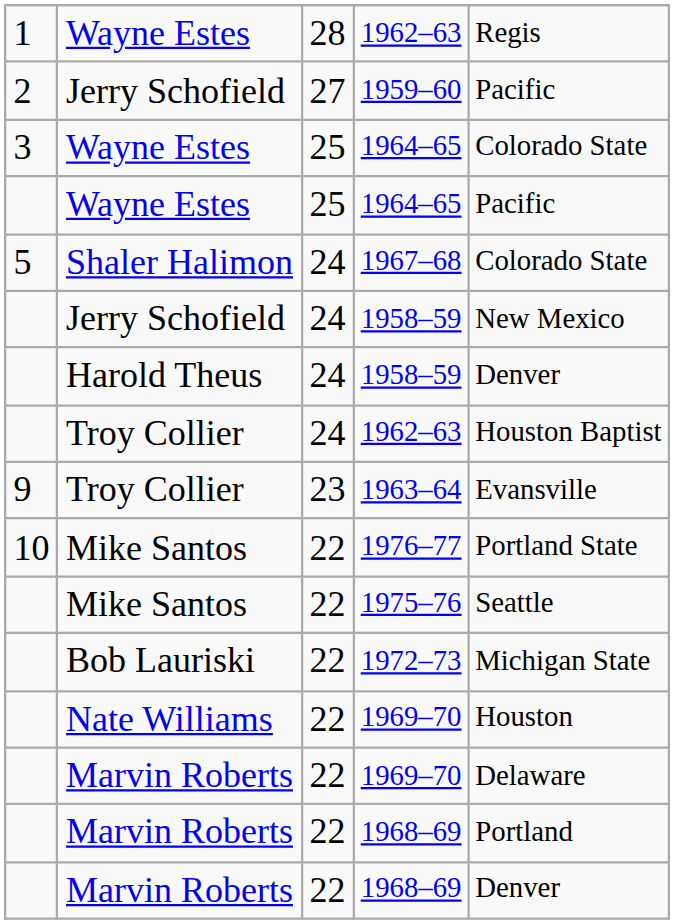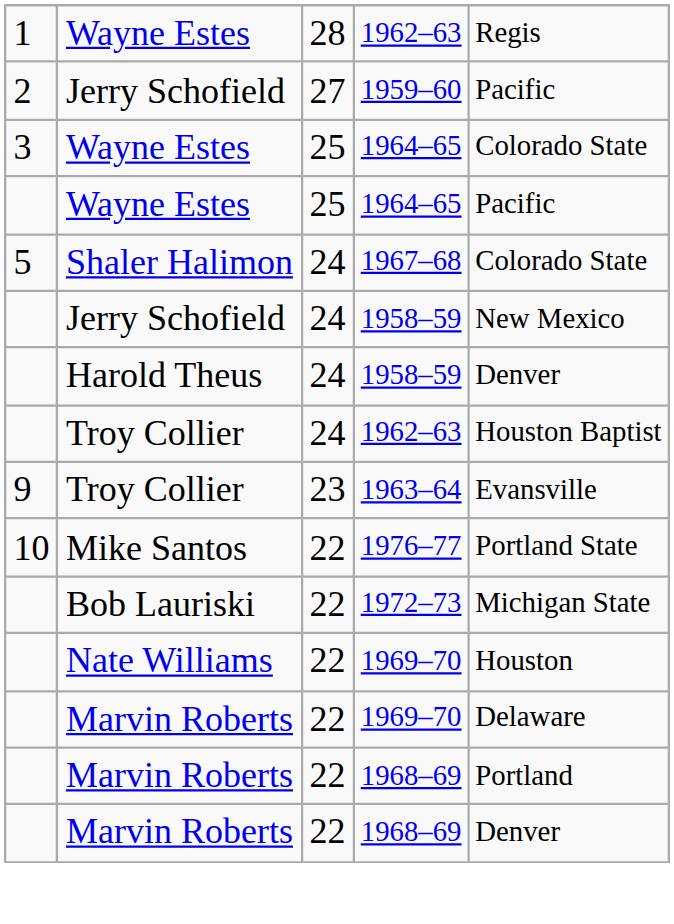 <table class="wikitable">
 <tr>
 </tr>
 <tr>
 <td>1</td>
 <td><a href='#'>Wayne Estes</a></td>
 <td>28</td>
 <td style="font-size:80%;"><a href='#'>1962–63</a></td>
 <td style="font-size:80%;">Regis</td>
 </tr>
 <tr>
 <td>2</td>
 <td>Jerry Schofield</td>
 <td>27</td>
 <td style="font-size:80%;"><a href='#'>1959–60</a></td>
 <td style="font-size:80%;">Pacific</td>
 </tr>
 <tr>
 <td>3</td>
 <td><a href='#'>Wayne Estes</a></td>
 <td>25</td>
 <td style="font-size:80%;"><a href='#'>1964–65</a></td>
 <td style="font-size:80%;">Colorado State</td>
 </tr>
 <tr>
 <td></td>
 <td><a href='#'>Wayne Estes</a></td>
 <td>25</td>
 <td style="font-size:80%;"><a href='#'>1964–65</a></td>
 <td style="font-size:80%;">Pacific</td>
 </tr>
 <tr>
 <td>5</td>
 <td><a href='#'>Shaler Halimon</a></td>
 <td>24</td>
 <td style="font-size:80%;"><a href='#'>1967–68</a></td>
 <td style="font-size:80%;">Colorado State</td>
 </tr>
 <tr>
 <td></td>
 <td>Jerry Schofield</td>
 <td>24</td>
 <td style="font-size:80%;"><a href='#'>1958–59</a></td>
 <td style="font-size:80%;">New Mexico</td>
 </tr>
 <tr>
 <td></td>
 <td>Harold Theus</td>
 <td>24</td>
 <td style="font-size:80%;"><a href='#'>1958–59</a></td>
 <td style="font-size:80%;">Denver</td>
 </tr>
 <tr>
 <td></td>
 <td>Troy Collier</td>
 <td>24</td>
 <td style="font-size:80%;"><a href='#'>1962–63</a></td>
 <td style="font-size:80%;">Houston Baptist</td>
 </tr>
 <tr>
 <td>9</td>
 <td>Troy Collier</td>
 <td>23</td>
 <td style="font-size:80%;"><a href='#'>1963–64</a></td>
 <td style="font-size:80%;">Evansville</td>
 </tr>
 <tr>
 <td>10</td>
 <td>Mike Santos</td>
 <td>22</td>
 <td style="font-size:80%;"><a href='#'>1976–77</a></td>
 <td style="font-size:80%;">Portland State</td>
 </tr>
 <tr>
 <td></td>
-<td>Mike Santos</td>
-<td>22</td>
-<td style="font-size:80%;"><a href='#'>1975–76</a></td>
-<td style="font-size:80%;">Seattle</td>
-</tr>
-<tr>
-<td></td>
 <td>Bob Lauriski</td>
 <td>22</td>
 <td style="font-size:80%;"><a href='#'>1972–73</a></td>
 <td style="font-size:80%;">Michigan State</td>
 </tr>
 <tr>
 <td></td>
 <td><a href='#'>Nate Williams</a></td>
 <td>22</td>
 <td style="font-size:80%;"><a href='#'>1969–70</a></td>
 <td style="font-size:80%;">Houston</td>
 </tr>
 <tr>
 <td></td>
 <td><a href='#'>Marvin Roberts</a></td>
 <td>22</td>
 <td style="font-size:80%;"><a href='#'>1969–70</a></td>
 <td style="font-size:80%;">Delaware</td>
 </tr>
 <tr>
 <td></td>
 <td><a href='#'>Marvin Roberts</a></td>
 <td>22</td>
 <td style="font-size:80%;"><a href='#'>1968–69</a></td>
 <td style="font-size:80%;">Portland</td>
 </tr>
 <tr>
 <td></td>
 <td><a href='#'>Marvin Roberts</a></td>
 <td>22</td>
 <td style="font-size:80%;"><a href='#'>1968–69</a></td>
 <td style="font-size:80%;">Denver</td>
 </tr>
 </table>
